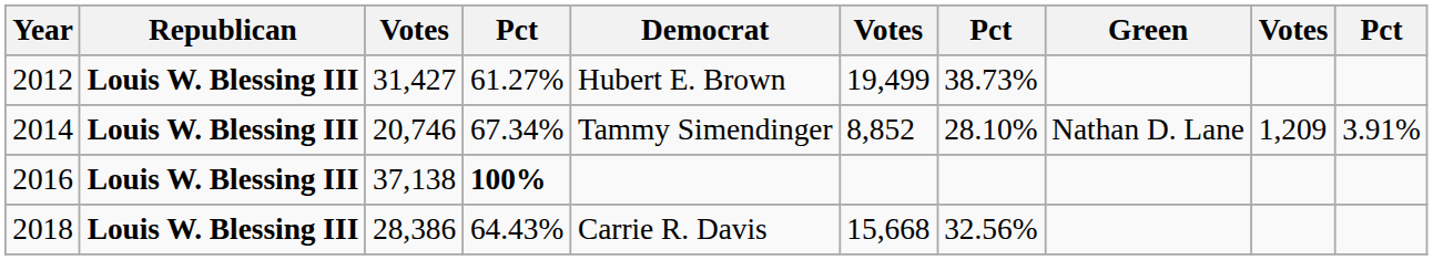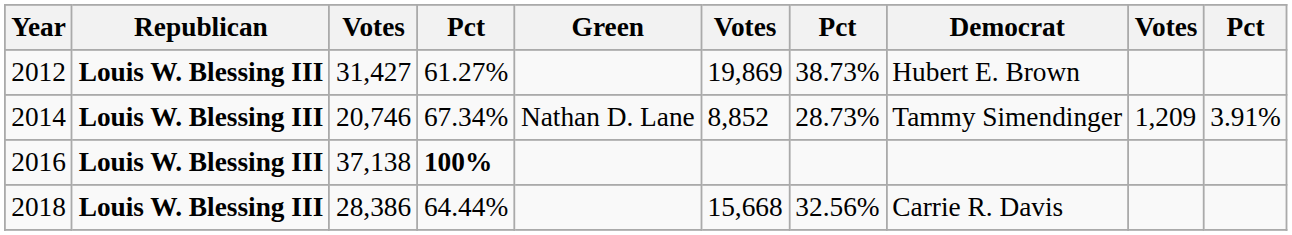 <table class="wikitable" style="font-size:95%">
 <tr>
 <th>Year</th>
 <th>Republican</th>
 <th>Votes</th>
 <th>Pct</th>
-<th>Democrat</th>
+<th>Green</th>
 <th>Votes</th>
 <th>Pct</th>
-<th>Green</th>
+<th>Democrat</th>
 <th>Votes</th>
 <th>Pct</th>
 </tr>
 <tr>
 <td>2012</td>
 <td><strong>Louis W. Blessing III</strong></td>
 <td>31,427</td>
 <td>61.27%</td>
+<td></td>
+<td>19,869</td>
+<td>38.73%</td>
 <td>Hubert E. Brown</td>
-<td>19,499</td>
-<td>38.73%</td>
-<td></td>
 <td></td>
 <td></td>
 </tr>
 <tr>
 <td>2014</td>
 <td><strong>Louis W. Blessing III</strong></td>
 <td>20,746</td>
 <td>67.34%</td>
+<td>Nathan D. Lane</td>
+<td>8,852</td>
+<td>28.73%</td>
 <td>Tammy Simendinger</td>
-<td>8,852</td>
-<td>28.10%</td>
-<td>Nathan D. Lane</td>
 <td>1,209</td>
 <td>3.91%</td>
 </tr>
 <tr>
 <td>2016</td>
 <td><strong>Louis W. Blessing III</strong></td>
 <td>37,138</td>
 <td><strong>100%</strong></td>
 <td></td>
 <td></td>
 <td></td>
 <td></td>
 <td></td>
 <td></td>
 </tr>
 <tr>
 <td>2018</td>
 <td><strong>Louis W. Blessing III</strong></td>
 <td>28,386</td>
-<td>64.43%</td>
-<td>Carrie R. Davis</td>
+<td>64.44%</td>
+<td></td>
 <td>15,668</td>
 <td>32.56%</td>
-<td></td>
+<td>Carrie R. Davis</td>
 <td></td>
 <td></td>
 </tr>
 </table>
